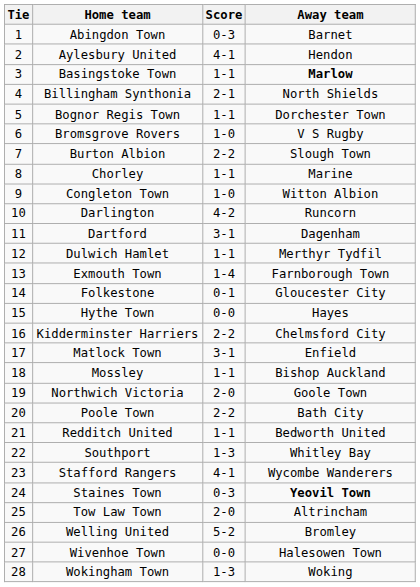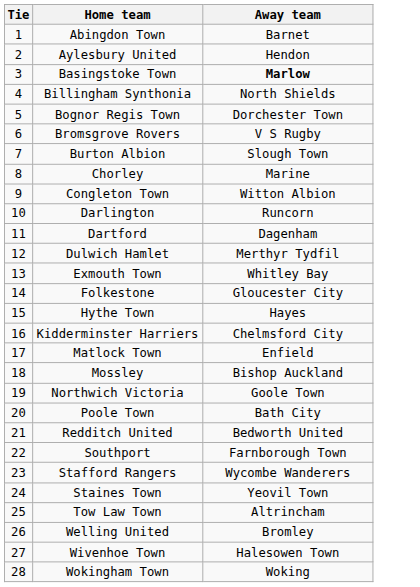 <table class="wikitable" style="text-align:center;">
 <tr>
 <th width=20>Tie</th>
 <th width=175>Home team</th>
-<th width=20>Score</th>
 <th width=175>Away team</th>
 </tr>
 <tr>
 <td>1</td>
 <td>Abingdon Town</td>
-<td>0-3</td>
 <td>Barnet</td>
 </tr>
 <tr>
 <td>2</td>
 <td>Aylesbury United</td>
-<td>4-1</td>
 <td>Hendon</td>
 </tr>
 <tr>
 <td>3</td>
 <td>Basingstoke Town</td>
-<td>1-1</td>
 <td><strong>Marlow</strong></td>
 </tr>
 <tr>
 <td>4</td>
 <td>Billingham Synthonia</td>
-<td>2-1</td>
 <td>North Shields</td>
 </tr>
 <tr>
 <td>5</td>
 <td>Bognor Regis Town</td>
-<td>1-1</td>
 <td>Dorchester Town</td>
 </tr>
 <tr>
 <td>6</td>
 <td>Bromsgrove Rovers</td>
-<td>1-0</td>
 <td>V S Rugby</td>
 </tr>
 <tr>
 <td>7</td>
 <td>Burton Albion</td>
-<td>2-2</td>
 <td>Slough Town</td>
 </tr>
 <tr>
 <td>8</td>
 <td>Chorley</td>
-<td>1-1</td>
 <td>Marine</td>
 </tr>
 <tr>
 <td>9</td>
 <td>Congleton Town</td>
-<td>1-0</td>
 <td>Witton Albion</td>
 </tr>
 <tr>
 <td>10</td>
 <td>Darlington</td>
-<td>4-2</td>
 <td>Runcorn</td>
 </tr>
 <tr>
 <td>11</td>
 <td>Dartford</td>
-<td>3-1</td>
 <td>Dagenham</td>
 </tr>
 <tr>
 <td>12</td>
 <td>Dulwich Hamlet</td>
-<td>1-1</td>
 <td>Merthyr Tydfil</td>
 </tr>
 <tr>
 <td>13</td>
 <td>Exmouth Town</td>
-<td>1-4</td>
-<td>Farnborough Town</td>
+<td>Whitley Bay</td>
 </tr>
 <tr>
 <td>14</td>
 <td>Folkestone</td>
-<td>0-1</td>
 <td>Gloucester City</td>
 </tr>
 <tr>
 <td>15</td>
 <td>Hythe Town</td>
-<td>0-0</td>
 <td>Hayes</td>
 </tr>
 <tr>
 <td>16</td>
 <td>Kidderminster Harriers</td>
-<td>2-2</td>
 <td>Chelmsford City</td>
 </tr>
 <tr>
 <td>17</td>
 <td>Matlock Town</td>
-<td>3-1</td>
 <td>Enfield</td>
 </tr>
 <tr>
 <td>18</td>
 <td>Mossley</td>
-<td>1-1</td>
 <td>Bishop Auckland</td>
 </tr>
 <tr>
 <td>19</td>
 <td>Northwich Victoria</td>
-<td>2-0</td>
 <td>Goole Town</td>
 </tr>
 <tr>
 <td>20</td>
 <td>Poole Town</td>
-<td>2-2</td>
 <td>Bath City</td>
 </tr>
 <tr>
 <td>21</td>
 <td>Redditch United</td>
-<td>1-1</td>
 <td>Bedworth United</td>
 </tr>
 <tr>
 <td>22</td>
 <td>Southport</td>
-<td>1-3</td>
-<td>Whitley Bay</td>
+<td>Farnborough Town</td>
 </tr>
 <tr>
 <td>23</td>
 <td>Stafford Rangers</td>
-<td>4-1</td>
 <td>Wycombe Wanderers</td>
 </tr>
 <tr>
 <td>24</td>
 <td>Staines Town</td>
-<td>0-3</td>
-<td><strong>Yeovil Town</strong></td>
+<td>Yeovil Town</td>
 </tr>
 <tr>
 <td>25</td>
 <td>Tow Law Town</td>
-<td>2-0</td>
 <td>Altrincham</td>
 </tr>
 <tr>
 <td>26</td>
 <td>Welling United</td>
-<td>5-2</td>
 <td>Bromley</td>
 </tr>
 <tr>
 <td>27</td>
 <td>Wivenhoe Town</td>
-<td>0-0</td>
 <td>Halesowen Town</td>
 </tr>
 <tr>
 <td>28</td>
 <td>Wokingham Town</td>
-<td>1-3</td>
 <td>Woking</td>
 </tr>
 </table>
